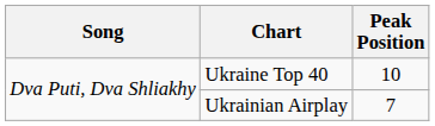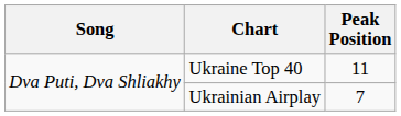 <table class="wikitable">
 <tr>
 <th>Song</th>
 <th>Chart</th>
 <th>Peak<br>Position</th>
 </tr>
 <tr>
 <td rowspan="2"><em>Dva Puti, Dva Shliakhy</em></td>
 <td>Ukraine Top 40</td>
-<td align="center">10</td>
+<td align="center">11</td>
 </tr>
 <tr>
 <td>Ukrainian Airplay</td>
 <td align="center">7</td>
 </tr>
 </table>
